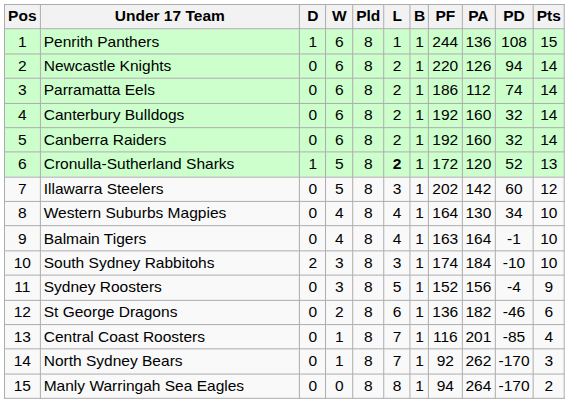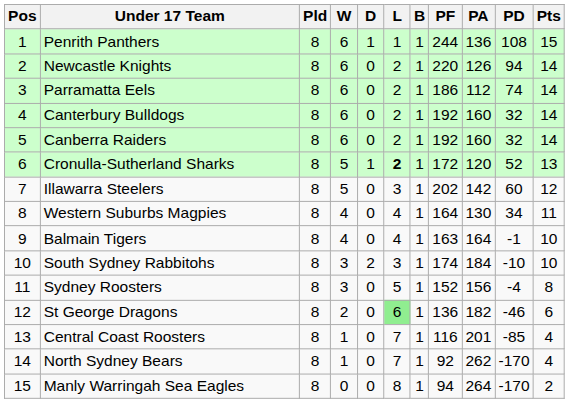 <table class="wikitable" style="text-align:center">
 <tr>
 <th width=20 abbr="Position">Pos</th>
 <th width=260>Under 17 Team</th>
+<th width=20 abbr="Played">Pld</th>
+<th width=20 abbr="Won">W</th>
 <th width=20 abbr="Drawn">D</th>
-<th width=20 abbr="Won">W</th>
-<th width=20 abbr="Played">Pld</th>
 <th width=20 abbr="Lost">L</th>
 <th withd=20 abbr="Byes">B</th>
 <th width=20 abbr="Points For">PF</th>
 <th width=20 abbr="Points Against">PA</th>
 <th width=30 abbr="Points Difference">PD</th>
 <th width=20 abbr="Points">Pts</th>
 </tr>
 <tr style="background: #ccffcc;">
 <td>1</td>
 <td align=left> Penrith Panthers</td>
+<td>8</td>
+<td>6</td>
 <td>1</td>
-<td>6</td>
-<td>8</td>
 <td>1</td>
 <td>1</td>
 <td>244</td>
 <td>136</td>
 <td>108</td>
 <td>15</td>
 </tr>
 <tr style="background: #ccffcc;">
 <td>2</td>
 <td align=left> Newcastle Knights</td>
+<td>8</td>
+<td>6</td>
 <td>0</td>
-<td>6</td>
-<td>8</td>
 <td>2</td>
 <td>1</td>
 <td>220</td>
 <td>126</td>
 <td>94</td>
 <td>14</td>
 </tr>
 <tr style="background: #ccffcc;">
 <td>3</td>
 <td align=left> Parramatta Eels</td>
+<td>8</td>
+<td>6</td>
 <td>0</td>
-<td>6</td>
-<td>8</td>
 <td>2</td>
 <td>1</td>
 <td>186</td>
 <td>112</td>
 <td>74</td>
 <td>14</td>
 </tr>
 <tr style="background: #ccffcc;">
 <td>4</td>
 <td align=left> Canterbury Bulldogs</td>
+<td>8</td>
+<td>6</td>
 <td>0</td>
-<td>6</td>
-<td>8</td>
 <td>2</td>
 <td>1</td>
 <td>192</td>
 <td>160</td>
 <td>32</td>
 <td>14</td>
 </tr>
 <tr style="background: #ccffcc;">
 <td>5</td>
 <td align=left> Canberra Raiders</td>
+<td>8</td>
+<td>6</td>
 <td>0</td>
-<td>6</td>
-<td>8</td>
 <td>2</td>
 <td>1</td>
 <td>192</td>
 <td>160</td>
 <td>32</td>
 <td>14</td>
 </tr>
 <tr style="background: #ccffcc;">
 <td>6</td>
 <td align=left> Cronulla-Sutherland Sharks</td>
+<td>8</td>
+<td>5</td>
 <td>1</td>
-<td>5</td>
-<td>8</td>
 <td><strong>2</strong></td>
 <td>1</td>
 <td>172</td>
 <td>120</td>
 <td>52</td>
 <td>13</td>
 </tr>
 <tr>
 <td>7</td>
 <td align=left> Illawarra Steelers</td>
+<td>8</td>
+<td>5</td>
 <td>0</td>
-<td>5</td>
-<td>8</td>
 <td>3</td>
 <td>1</td>
 <td>202</td>
 <td>142</td>
 <td>60</td>
 <td>12</td>
 </tr>
 <tr>
 <td>8</td>
 <td align=left> Western Suburbs Magpies</td>
+<td>8</td>
+<td>4</td>
 <td>0</td>
-<td>4</td>
-<td>8</td>
 <td>4</td>
 <td>1</td>
 <td>164</td>
 <td>130</td>
 <td>34</td>
-<td>10</td>
+<td>11</td>
 </tr>
 <tr>
 <td>9</td>
 <td align=left> Balmain Tigers</td>
+<td>8</td>
+<td>4</td>
 <td>0</td>
-<td>4</td>
-<td>8</td>
 <td>4</td>
 <td>1</td>
 <td>163</td>
 <td>164</td>
 <td>-1</td>
 <td>10</td>
 </tr>
 <tr>
 <td>10</td>
 <td align=left> South Sydney Rabbitohs</td>
+<td>8</td>
+<td>3</td>
 <td>2</td>
-<td>3</td>
-<td>8</td>
 <td>3</td>
 <td>1</td>
 <td>174</td>
 <td>184</td>
 <td>-10</td>
 <td>10</td>
 </tr>
 <tr>
 <td>11</td>
 <td align=left> Sydney Roosters</td>
+<td>8</td>
+<td>3</td>
 <td>0</td>
-<td>3</td>
-<td>8</td>
 <td>5</td>
 <td>1</td>
 <td>152</td>
 <td>156</td>
 <td>-4</td>
-<td>9</td>
+<td>8</td>
 </tr>
 <tr>
 <td>12</td>
 <td align=left> St George Dragons</td>
+<td>8</td>
+<td>2</td>
 <td>0</td>
-<td>2</td>
-<td>8</td>
-<td>6</td>
+<td style="background: lightgreen;">6</td>
 <td>1</td>
 <td>136</td>
 <td>182</td>
 <td>-46</td>
 <td>6</td>
 </tr>
 <tr>
 <td>13</td>
 <td align=left> Central Coast Roosters</td>
+<td>8</td>
+<td>1</td>
 <td>0</td>
-<td>1</td>
-<td>8</td>
 <td>7</td>
 <td>1</td>
 <td>116</td>
 <td>201</td>
 <td>-85</td>
 <td>4</td>
 </tr>
 <tr>
 <td>14</td>
 <td align=left> North Sydney Bears</td>
+<td>8</td>
+<td>1</td>
 <td>0</td>
-<td>1</td>
-<td>8</td>
 <td>7</td>
 <td>1</td>
 <td>92</td>
 <td>262</td>
 <td>-170</td>
-<td>3</td>
+<td>4</td>
 </tr>
 <tr>
 <td>15</td>
 <td align=left> Manly Warringah Sea Eagles</td>
+<td>8</td>
 <td>0</td>
 <td>0</td>
-<td>8</td>
 <td>8</td>
 <td>1</td>
 <td>94</td>
 <td>264</td>
 <td>-170</td>
 <td>2</td>
 </tr>
 </table>
